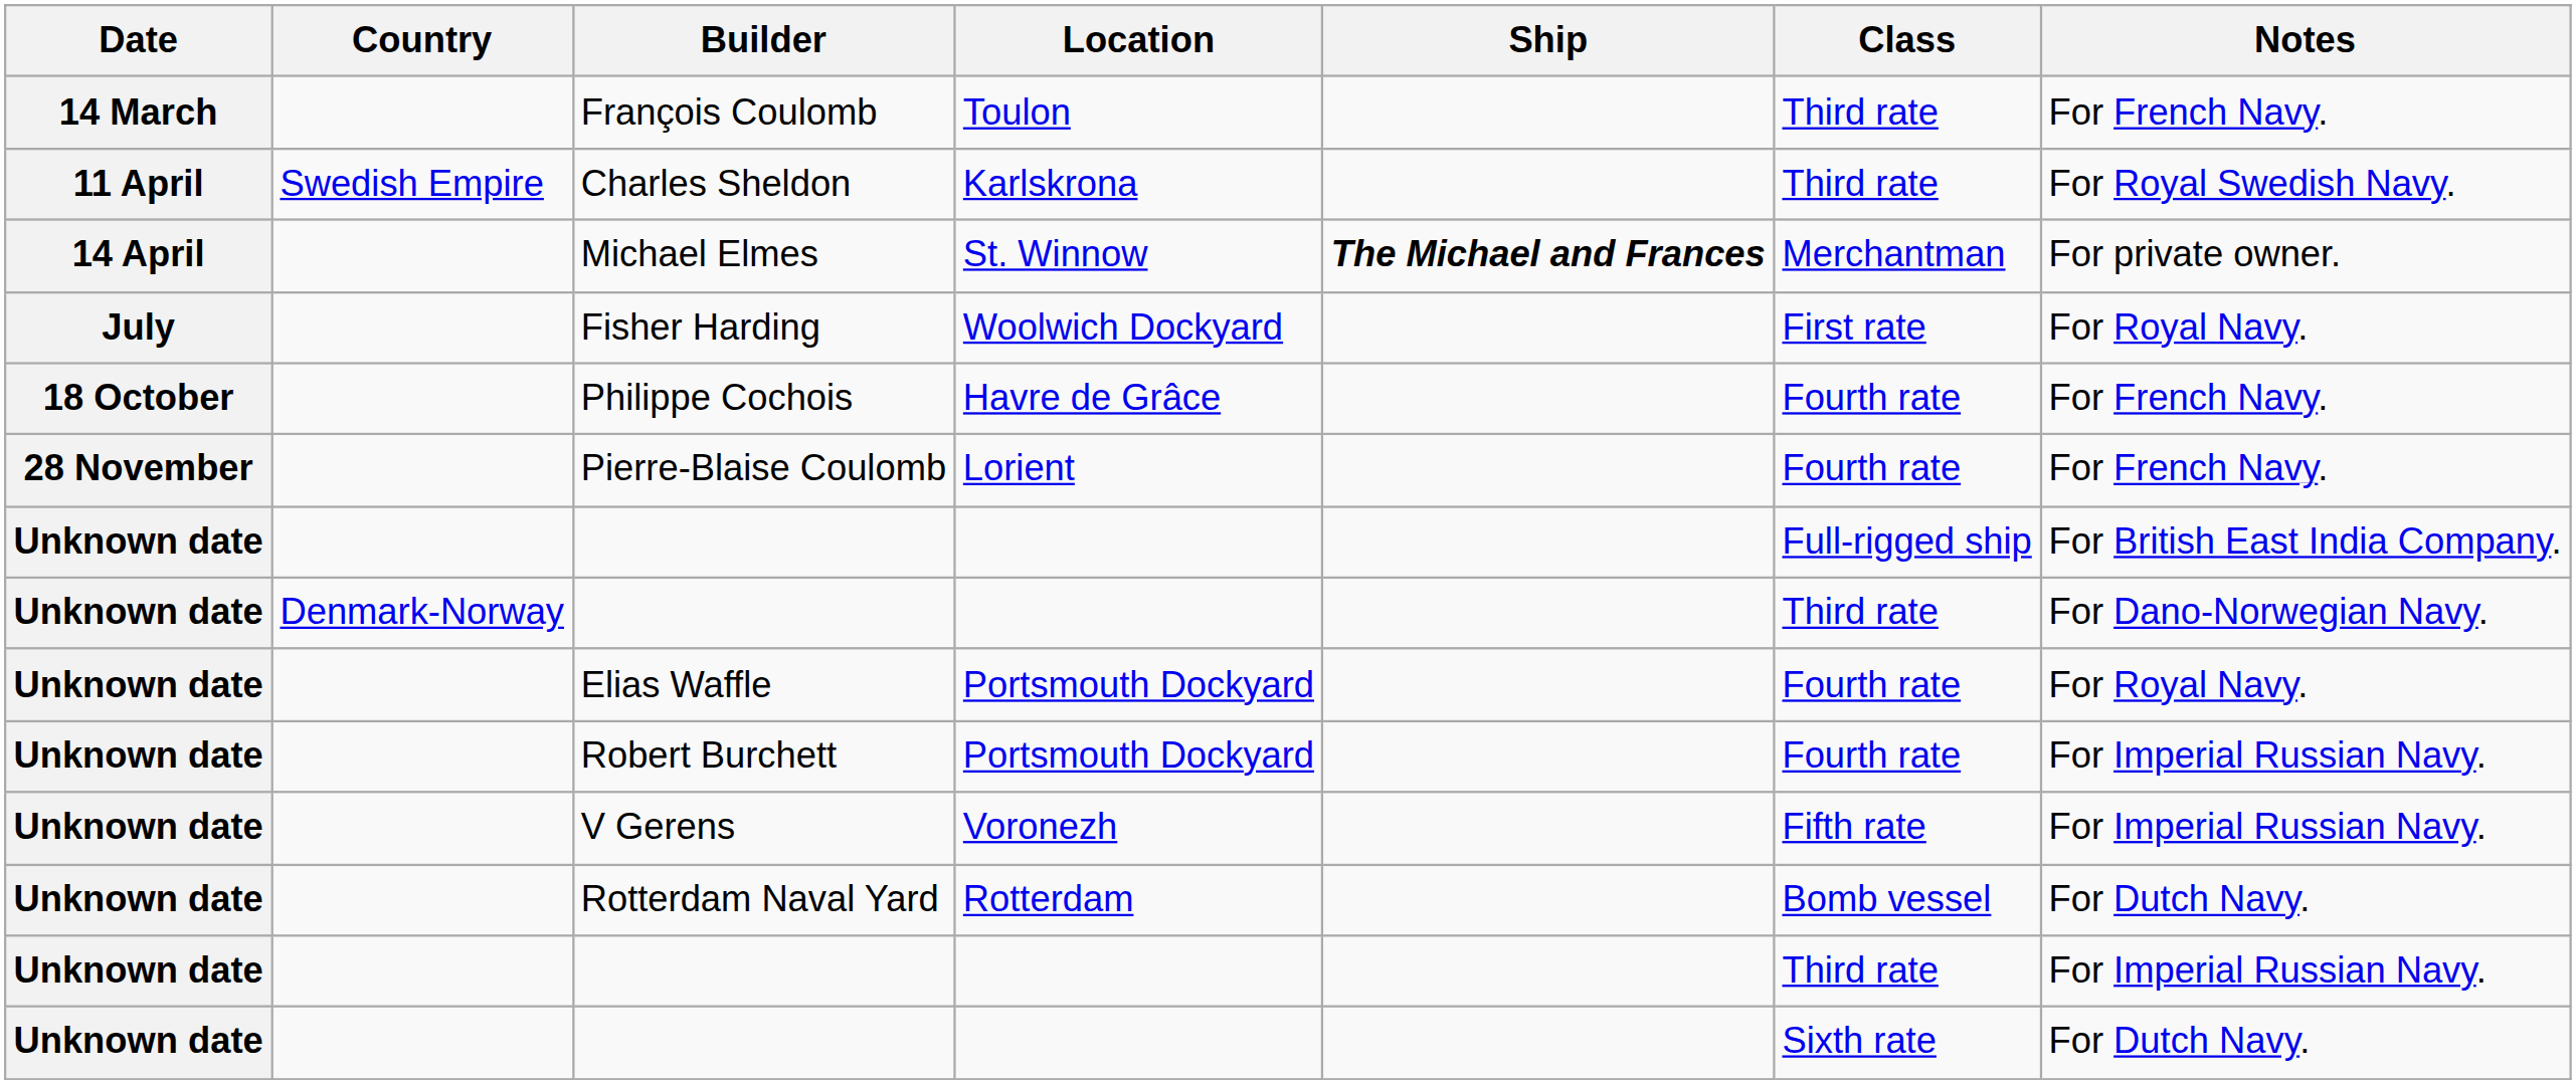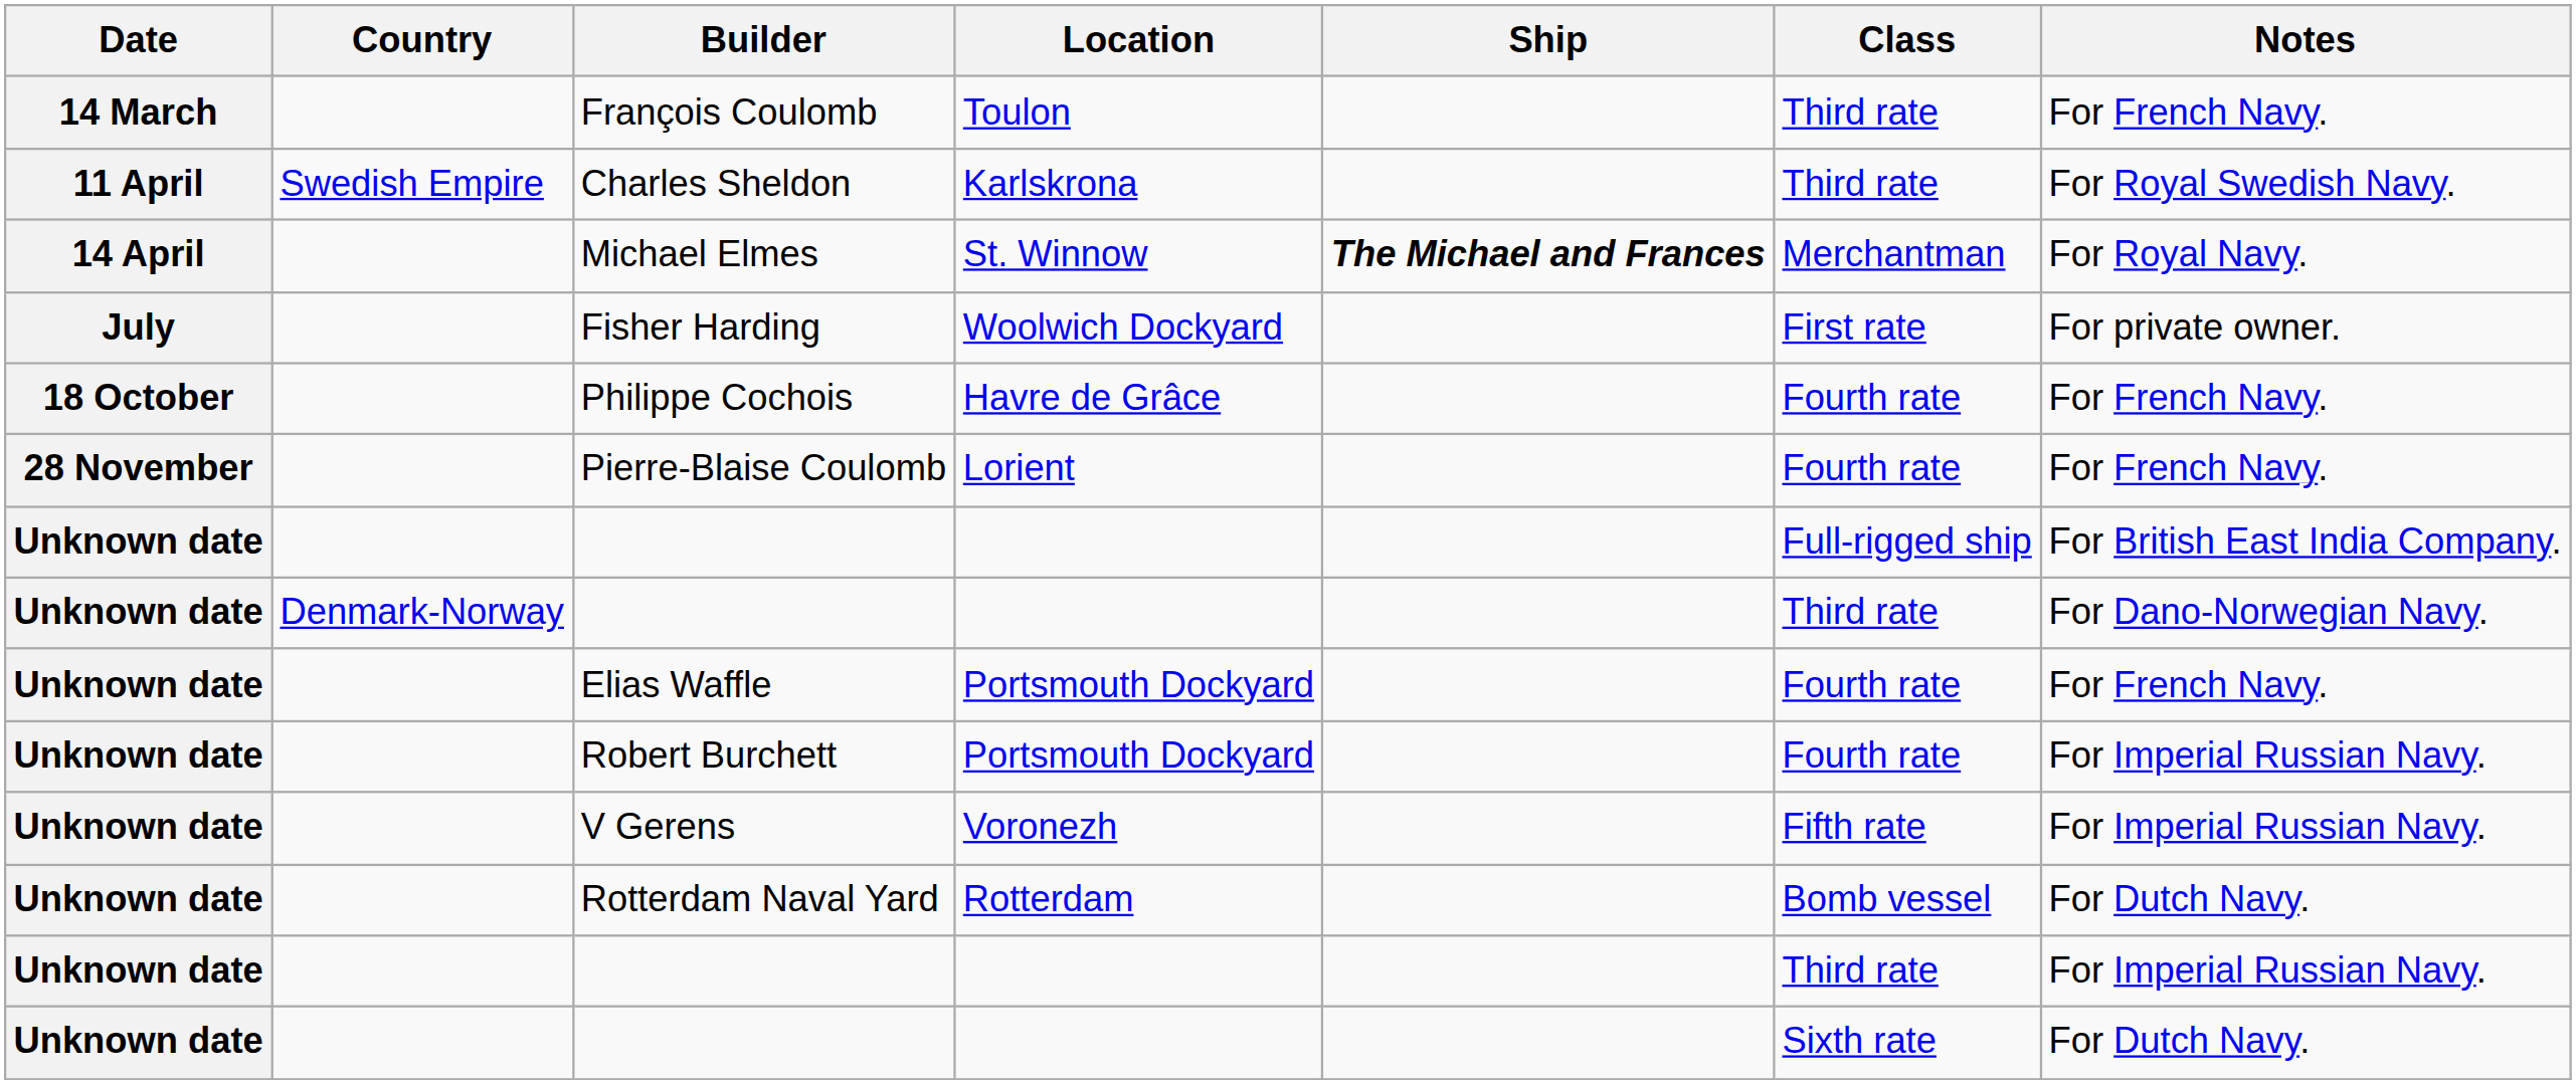 <table class="wikitable sortable" style="font-size:1.00em; line-height:1.5em;">
 <tr>
 <th>Date</th>
 <th>Country</th>
 <th>Builder</th>
 <th>Location</th>
 <th>Ship</th>
 <th>Class</th>
 <th>Notes</th>
 </tr>
 <tr ---->
 <th>14 March</th>
 <td></td>
 <td>François Coulomb</td>
 <td><a href='#'>Toulon</a></td>
 <td><strong></strong></td>
 <td><a href='#'>Third rate</a></td>
 <td>For <a href='#'>French Navy</a>.</td>
 </tr>
 <tr ---->
 <th>11 April</th>
 <td>  <a href='#'>Swedish Empire</a></td>
 <td>Charles Sheldon</td>
 <td><a href='#'>Karlskrona</a></td>
 <td><strong></strong></td>
 <td><a href='#'>Third rate</a></td>
 <td>For <a href='#'>Royal Swedish Navy</a>.</td>
 </tr>
 <tr ---->
 <th>14 April</th>
 <td></td>
 <td>Michael Elmes</td>
 <td><a href='#'>St. Winnow</a></td>
 <td><strong><em>The Michael and Frances</em></strong></td>
 <td><a href='#'>Merchantman</a></td>
-<td>For private owner.</td>
+<td>For <a href='#'>Royal Navy</a>.</td>
 </tr>
 <tr ---->
 <th>July</th>
 <td></td>
 <td>Fisher Harding</td>
 <td><a href='#'>Woolwich Dockyard</a></td>
 <td><strong></strong></td>
 <td><a href='#'>First rate</a></td>
-<td>For <a href='#'>Royal Navy</a>.</td>
+<td>For private owner.</td>
 </tr>
 <tr ---->
 <th>18 October</th>
 <td></td>
 <td>Philippe Cochois</td>
 <td><a href='#'>Havre de Grâce</a></td>
 <td><strong></strong></td>
 <td><a href='#'>Fourth rate</a></td>
 <td>For <a href='#'>French Navy</a>.</td>
 </tr>
 <tr ---->
 <th>28 November</th>
 <td></td>
 <td>Pierre-Blaise Coulomb</td>
 <td><a href='#'>Lorient</a></td>
 <td><strong></strong></td>
 <td><a href='#'>Fourth rate</a></td>
 <td>For <a href='#'>French Navy</a>.</td>
 </tr>
 <tr ---->
 <th>Unknown date</th>
 <td></td>
 <td></td>
 <td></td>
 <td><strong></strong></td>
 <td><a href='#'>Full-rigged ship</a></td>
 <td>For <a href='#'>British East India Company</a>.</td>
 </tr>
 <tr ---->
 <th>Unknown date</th>
 <td>  <a href='#'>Denmark-Norway</a></td>
 <td></td>
 <td></td>
 <td><strong></strong></td>
 <td><a href='#'>Third rate</a></td>
 <td>For <a href='#'>Dano-Norwegian Navy</a>.</td>
 </tr>
 <tr ---->
 <th>Unknown date</th>
 <td></td>
 <td>Elias Waffle</td>
 <td><a href='#'>Portsmouth Dockyard</a></td>
 <td><strong></strong></td>
 <td><a href='#'>Fourth rate</a></td>
-<td>For <a href='#'>Royal Navy</a>.</td>
+<td>For <a href='#'>French Navy</a>.</td>
 </tr>
 <tr ---->
 <th>Unknown date</th>
 <td></td>
 <td>Robert Burchett</td>
 <td><a href='#'>Portsmouth Dockyard</a></td>
 <td><strong></strong></td>
 <td><a href='#'>Fourth rate</a></td>
 <td>For <a href='#'>Imperial Russian Navy</a>.</td>
 </tr>
 <tr ---->
 <th>Unknown date</th>
 <td></td>
 <td>V Gerens</td>
 <td><a href='#'>Voronezh</a></td>
 <td><strong></strong></td>
 <td><a href='#'>Fifth rate</a></td>
 <td>For <a href='#'>Imperial Russian Navy</a>.</td>
 </tr>
 <tr ---->
 <th>Unknown date</th>
 <td></td>
 <td>Rotterdam Naval Yard</td>
 <td><a href='#'>Rotterdam</a></td>
 <td><strong></strong></td>
 <td><a href='#'>Bomb vessel</a></td>
 <td>For <a href='#'>Dutch Navy</a>.</td>
 </tr>
 <tr ---->
 <th>Unknown date</th>
 <td></td>
 <td></td>
 <td></td>
 <td><strong></strong></td>
 <td><a href='#'>Third rate</a></td>
 <td>For <a href='#'>Imperial Russian Navy</a>.</td>
 </tr>
 <tr ---->
 <th>Unknown date</th>
 <td></td>
 <td></td>
 <td></td>
 <td><strong></strong></td>
 <td><a href='#'>Sixth rate</a></td>
 <td>For <a href='#'>Dutch Navy</a>.</td>
 </tr>
 </table>
